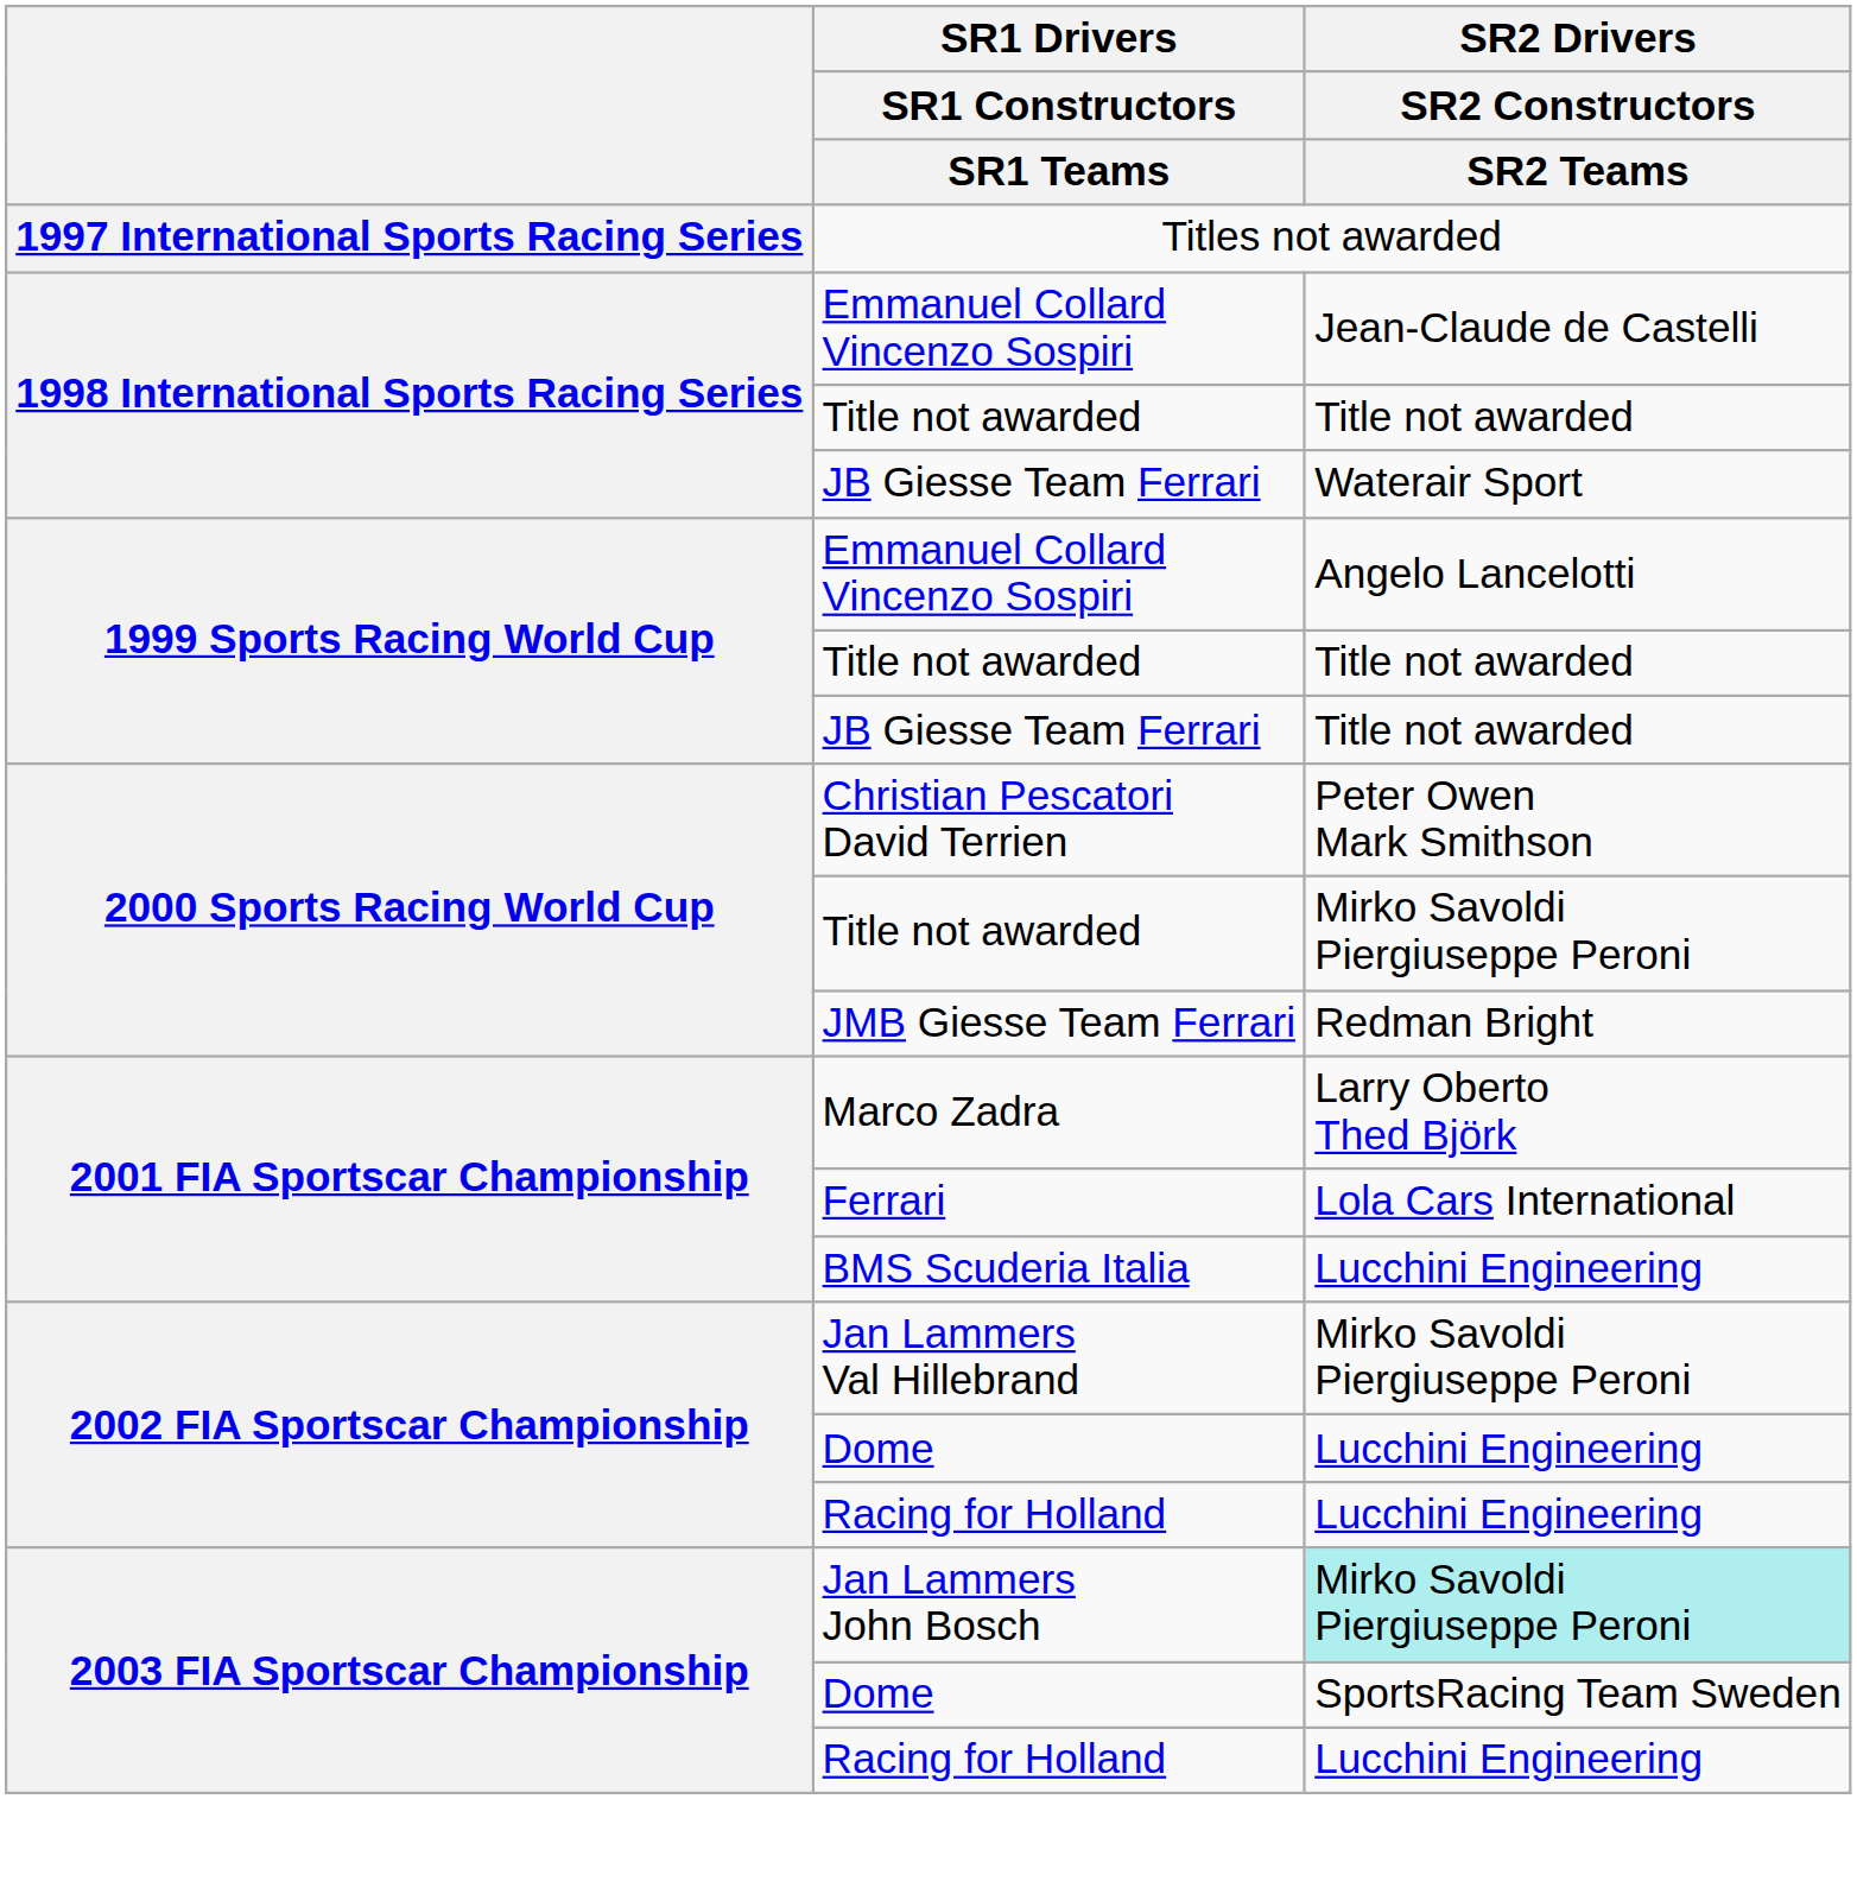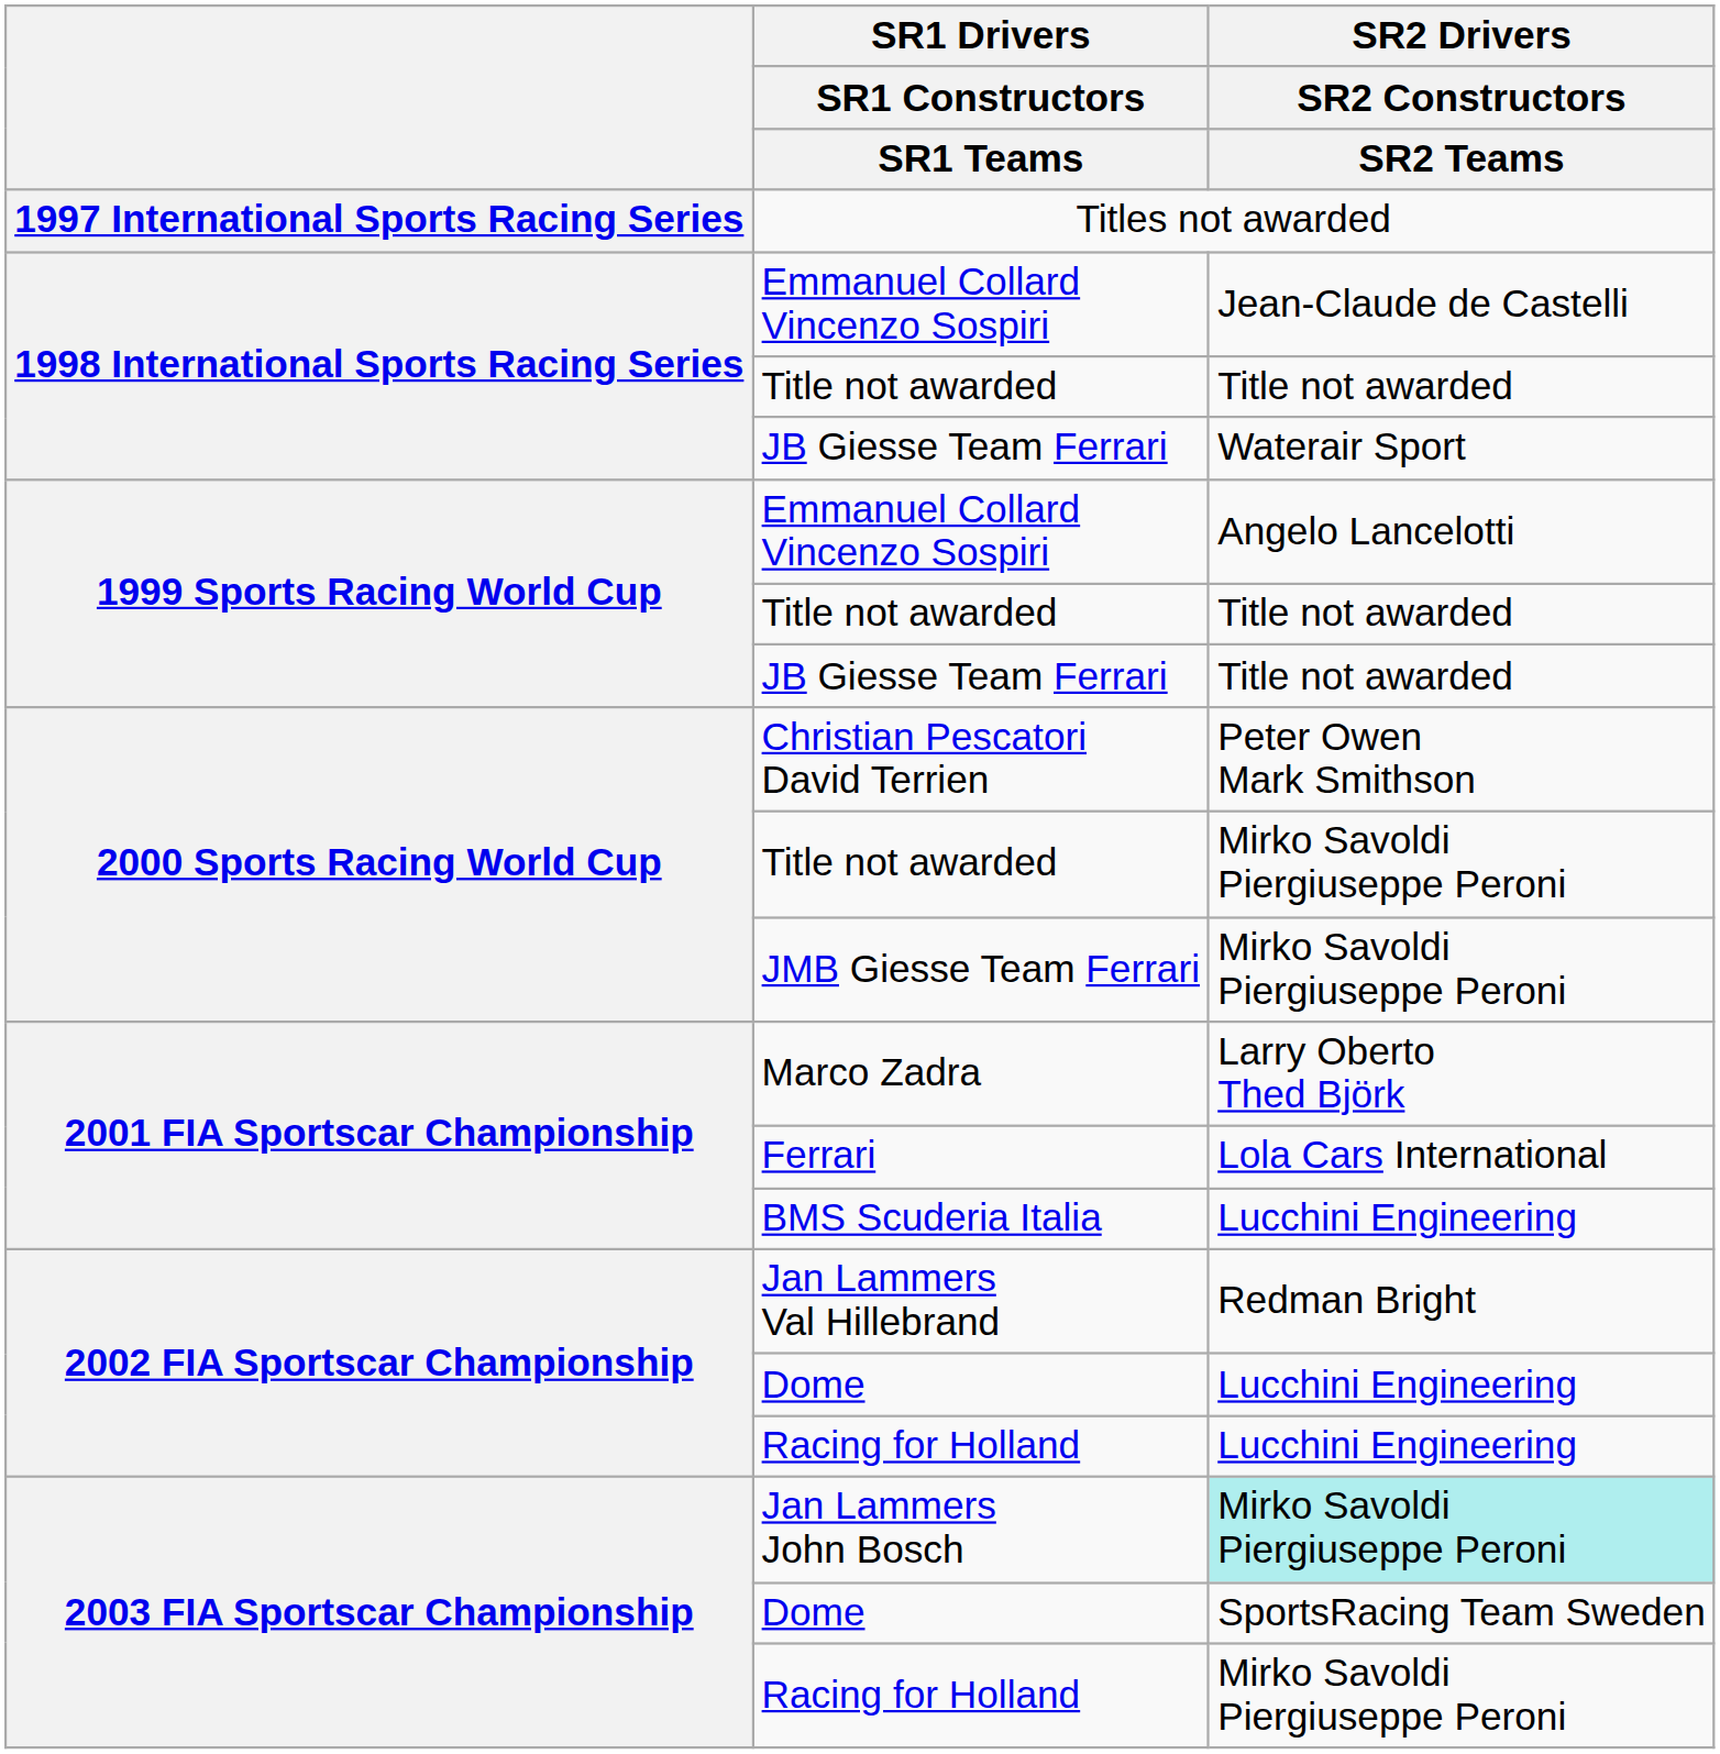 <table class="wikitable">
 <tr>
 <th rowspan=3> </th>
 <th>SR1 Drivers</th>
 <th>SR2 Drivers</th>
 </tr>
 <tr>
 <th>SR1 Constructors</th>
 <th>SR2 Constructors</th>
 </tr>
 <tr>
 <th>SR1 Teams</th>
 <th>SR2 Teams</th>
 </tr>
 <tr>
 <th><a href='#'>1997 International Sports Racing Series</a></th>
 <td colspan=3 align="center">Titles not awarded</td>
 </tr>
 <tr>
 <th rowspan=3><a href='#'>1998 International Sports Racing Series</a></th>
 <td> <a href='#'>Emmanuel Collard</a><br> <a href='#'>Vincenzo Sospiri</a></td>
 <td> Jean-Claude de Castelli</td>
 </tr>
 <tr>
 <td>Title not awarded</td>
 <td>Title not awarded</td>
 </tr>
 <tr>
 <td> <a href='#'>JB</a> Giesse Team <a href='#'>Ferrari</a></td>
 <td> Waterair Sport</td>
 </tr>
 <tr>
 <th rowspan=3><a href='#'>1999 Sports Racing World Cup</a></th>
 <td> <a href='#'>Emmanuel Collard</a><br> <a href='#'>Vincenzo Sospiri</a></td>
 <td> Angelo Lancelotti</td>
 </tr>
 <tr>
 <td>Title not awarded</td>
 <td>Title not awarded</td>
 </tr>
 <tr>
 <td> <a href='#'>JB</a> Giesse Team <a href='#'>Ferrari</a></td>
 <td>Title not awarded</td>
 </tr>
 <tr>
 <th rowspan=3><a href='#'>2000 Sports Racing World Cup</a></th>
 <td> <a href='#'>Christian Pescatori</a><br> David Terrien</td>
 <td> Peter Owen<br> Mark Smithson</td>
 </tr>
 <tr>
 <td>Title not awarded</td>
 <td> Mirko Savoldi<br> Piergiuseppe Peroni</td>
 </tr>
 <tr>
 <td> <a href='#'>JMB</a> Giesse Team <a href='#'>Ferrari</a></td>
-<td> Redman Bright</td>
+<td> Mirko Savoldi<br> Piergiuseppe Peroni</td>
 </tr>
 <tr>
 <th rowspan=3><a href='#'>2001 FIA Sportscar Championship</a></th>
 <td> Marco Zadra</td>
 <td> Larry Oberto<br> <a href='#'>Thed Björk</a></td>
 </tr>
 <tr>
 <td> <a href='#'>Ferrari</a></td>
 <td> <a href='#'>Lola Cars</a> International</td>
 </tr>
 <tr>
 <td> <a href='#'>BMS Scuderia Italia</a></td>
 <td> <a href='#'>Lucchini Engineering</a></td>
 </tr>
 <tr>
 <th rowspan=3><a href='#'>2002 FIA Sportscar Championship</a></th>
 <td> <a href='#'>Jan Lammers</a><br> Val Hillebrand</td>
-<td> Mirko Savoldi<br> Piergiuseppe Peroni</td>
+<td> Redman Bright</td>
 </tr>
 <tr>
 <td> <a href='#'>Dome</a></td>
 <td> <a href='#'>Lucchini Engineering</a></td>
 </tr>
 <tr>
 <td> <a href='#'>Racing for Holland</a></td>
 <td> <a href='#'>Lucchini Engineering</a></td>
 </tr>
 <tr>
 <th rowspan=3><a href='#'>2003 FIA Sportscar Championship</a></th>
 <td> <a href='#'>Jan Lammers</a><br> John Bosch</td>
 <td style="background: paleturquoise;"> Mirko Savoldi<br> Piergiuseppe Peroni</td>
 </tr>
 <tr>
 <td> <a href='#'>Dome</a></td>
 <td> SportsRacing Team Sweden</td>
 </tr>
 <tr>
 <td> <a href='#'>Racing for Holland</a></td>
-<td> <a href='#'>Lucchini Engineering</a></td>
+<td> Mirko Savoldi<br> Piergiuseppe Peroni</td>
 </tr>
 </table>
